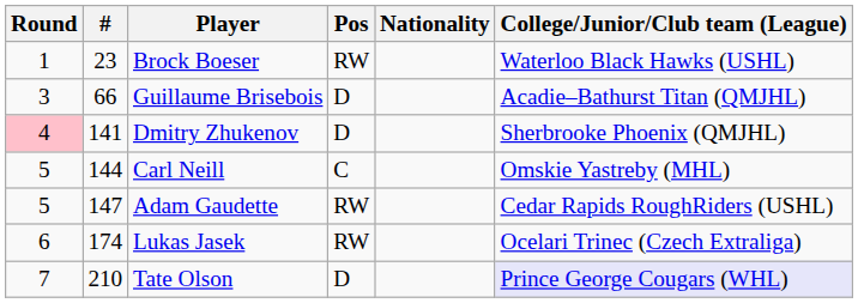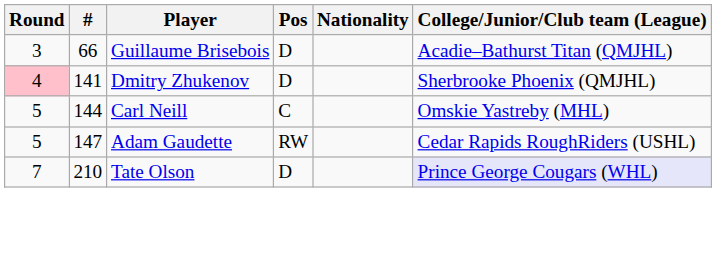 <table class="wikitable">
 <tr>
 <th>Round</th>
 <th>#</th>
 <th>Player</th>
 <th>Pos</th>
 <th>Nationality</th>
 <th>College/Junior/Club team (League)</th>
-</tr>
-<tr>
-<td style="text-align:center">1</td>
-<td style="text-align:center">23</td>
-<td><a href='#'>Brock Boeser</a></td>
-<td>RW</td>
-<td></td>
-<td><a href='#'>Waterloo Black Hawks</a> (<a href='#'>USHL</a>)</td>
 </tr>
 <tr>
 <td style="text-align:center">3</td>
 <td style="text-align:center">66</td>
 <td><a href='#'>Guillaume Brisebois</a></td>
 <td>D</td>
 <td></td>
 <td><a href='#'>Acadie–Bathurst Titan</a> (<a href='#'>QMJHL</a>)</td>
 </tr>
 <tr>
 <td style="background: pink; text-align:center">4</td>
 <td style="text-align:center">141</td>
 <td><a href='#'>Dmitry Zhukenov</a></td>
 <td>D</td>
 <td></td>
 <td><a href='#'>Sherbrooke Phoenix</a> (QMJHL)</td>
 </tr>
 <tr>
 <td style="text-align:center">5</td>
 <td style="text-align:center">144</td>
 <td><a href='#'>Carl Neill</a></td>
 <td>C</td>
 <td></td>
 <td><a href='#'>Omskie Yastreby</a> (<a href='#'>MHL</a>)</td>
 </tr>
 <tr>
 <td style="text-align:center">5</td>
 <td style="text-align:center">147</td>
 <td><a href='#'>Adam Gaudette</a></td>
 <td>RW</td>
 <td></td>
 <td><a href='#'>Cedar Rapids RoughRiders</a> (USHL)</td>
 </tr>
 <tr>
-<td style="text-align:center">6</td>
-<td style="text-align:center">174</td>
-<td><a href='#'>Lukas Jasek</a></td>
-<td>RW</td>
-<td></td>
-<td><a href='#'>Ocelari Trinec</a> (<a href='#'>Czech Extraliga</a>)</td>
-</tr>
-<tr>
 <td style="text-align:center">7</td>
 <td style="text-align:center">210</td>
 <td><a href='#'>Tate Olson</a></td>
 <td>D</td>
 <td></td>
 <td style="background: lavender;"><a href='#'>Prince George Cougars</a> (<a href='#'>WHL</a>)</td>
 </tr>
 </table>
